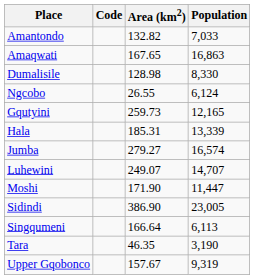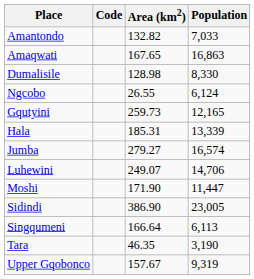 <table class="wikitable sortable">
 <tr>
 <th>Place</th>
 <th>Code</th>
 <th>Area (km<sup>2</sup>)</th>
 <th>Population</th>
 </tr>
 <tr>
 <td><a href='#'>Amantondo</a></td>
 <td></td>
 <td>132.82</td>
 <td>7,033</td>
 </tr>
 <tr>
 <td><a href='#'>Amaqwati</a></td>
 <td></td>
 <td>167.65</td>
 <td>16,863</td>
 </tr>
 <tr>
 <td><a href='#'>Dumalisile</a></td>
 <td></td>
 <td>128.98</td>
 <td>8,330</td>
 </tr>
 <tr>
 <td><a href='#'>Ngcobo</a></td>
 <td></td>
 <td>26.55</td>
 <td>6,124</td>
 </tr>
 <tr>
 <td><a href='#'>Gqutyini</a></td>
 <td></td>
 <td>259.73</td>
 <td>12,165</td>
 </tr>
 <tr>
 <td><a href='#'>Hala</a></td>
 <td></td>
 <td>185.31</td>
 <td>13,339</td>
 </tr>
 <tr>
 <td><a href='#'>Jumba</a></td>
 <td></td>
 <td>279.27</td>
 <td>16,574</td>
 </tr>
 <tr>
 <td><a href='#'>Luhewini</a></td>
 <td></td>
 <td>249.07</td>
-<td>14,707</td>
+<td>14,706</td>
 </tr>
 <tr>
 <td><a href='#'>Moshi</a></td>
 <td></td>
 <td>171.90</td>
 <td>11,447</td>
 </tr>
 <tr>
 <td><a href='#'>Sidindi</a></td>
 <td></td>
 <td>386.90</td>
 <td>23,005</td>
 </tr>
 <tr>
 <td><a href='#'>Singqumeni</a></td>
 <td></td>
 <td>166.64</td>
 <td>6,113</td>
 </tr>
 <tr>
 <td><a href='#'>Tara</a></td>
 <td></td>
 <td>46.35</td>
 <td>3,190</td>
 </tr>
 <tr>
 <td><a href='#'>Upper Gqobonco</a></td>
 <td></td>
 <td>157.67</td>
 <td>9,319</td>
 </tr>
 </table>
